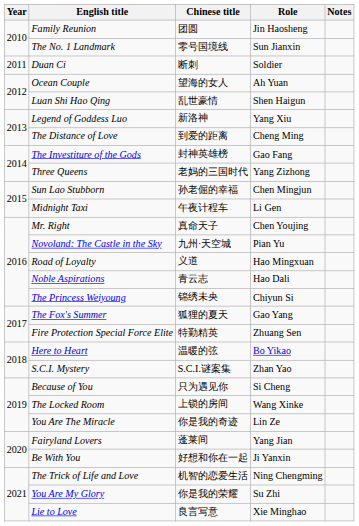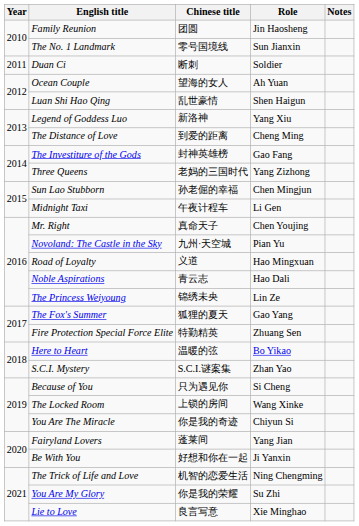 <table class="wikitable">
 <tr>
 <th>Year</th>
 <th>English title</th>
 <th>Chinese title</th>
 <th>Role</th>
 <th>Notes</th>
 </tr>
 <tr>
 <td rowspan=2>2010</td>
 <td><em>Family Reunion</em></td>
 <td>团圆</td>
 <td>Jin Haosheng</td>
 <td></td>
 </tr>
 <tr>
 <td><em>The No. 1 Landmark</em></td>
 <td>零号国境线</td>
 <td>Sun Jianxin</td>
 <td></td>
 </tr>
 <tr>
 <td>2011</td>
 <td><em>Duan Ci</em></td>
 <td>断刺</td>
 <td>Soldier</td>
 <td></td>
 </tr>
 <tr>
 <td rowspan=2>2012</td>
 <td><em>Ocean Couple</em></td>
 <td>望海的女人</td>
 <td>Ah Yuan</td>
 <td></td>
 </tr>
 <tr>
 <td><em>Luan Shi Hao Qing</em></td>
 <td>乱世豪情</td>
 <td>Shen Haigun</td>
 <td></td>
 </tr>
 <tr>
 <td rowspan=2>2013</td>
 <td><em>Legend of Goddess Luo</em></td>
 <td>新洛神</td>
 <td>Yang Xiu</td>
 <td></td>
 </tr>
 <tr>
 <td><em>The Distance of Love</em></td>
 <td>到爱的距离</td>
 <td>Cheng Ming</td>
 <td></td>
 </tr>
 <tr>
 <td rowspan=2>2014</td>
 <td><em><a href='#'>The Investiture of the Gods</a></em></td>
 <td>封神英雄榜</td>
 <td>Gao Fang</td>
 <td></td>
 </tr>
 <tr>
 <td><em>Three Queens</em></td>
 <td>老妈的三国时代</td>
 <td>Yang Zizhong</td>
 <td></td>
 </tr>
 <tr>
 <td rowspan=2>2015</td>
 <td><em>Sun Lao Stubborn</em></td>
 <td>孙老倔的幸福</td>
 <td>Chen Mingjun</td>
 <td></td>
 </tr>
 <tr>
 <td><em>Midnight Taxi</em></td>
 <td>午夜计程车</td>
 <td>Li Gen</td>
 <td></td>
 </tr>
 <tr>
 <td rowspan=5>2016</td>
 <td><em>Mr. Right</em></td>
 <td>真命天子</td>
 <td>Chen Youjing</td>
 <td></td>
 </tr>
 <tr>
 <td><em><a href='#'>Novoland: The Castle in the Sky</a></em></td>
 <td>九州·天空城</td>
 <td>Pian Yu</td>
 <td></td>
 </tr>
 <tr>
 <td><em>Road of Loyalty</em></td>
 <td>义道</td>
 <td>Hao Mingxuan</td>
 <td></td>
 </tr>
 <tr>
 <td><em><a href='#'>Noble Aspirations</a></em></td>
 <td>青云志</td>
 <td>Hao Dali</td>
 <td></td>
 </tr>
 <tr>
 <td><em><a href='#'>The Princess Weiyoung</a></em></td>
 <td>锦绣未央</td>
-<td>Chiyun Si</td>
+<td>Lin Ze</td>
 <td></td>
 </tr>
 <tr>
 <td rowspan=2>2017</td>
 <td><em><a href='#'>The Fox's Summer</a></em></td>
 <td>狐狸的夏天</td>
 <td>Gao Yang</td>
 <td></td>
 </tr>
 <tr>
 <td><em>Fire Protection Special Force Elite </em></td>
 <td>特勤精英</td>
 <td>Zhuang Sen</td>
 <td></td>
 </tr>
 <tr>
 <td rowspan=2>2018</td>
 <td><em><a href='#'>Here to Heart</a></em></td>
 <td>温暖的弦</td>
 <td><a href='#'>Bo Yikao</a></td>
 <td></td>
 </tr>
 <tr>
 <td><em>S.C.I. Mystery</em></td>
 <td>S.C.I.谜案集</td>
 <td>Zhan Yao</td>
 <td></td>
 </tr>
 <tr>
 <td rowspan=3>2019</td>
 <td><em>Because of You</em></td>
 <td>只为遇见你</td>
 <td>Si Cheng</td>
 <td></td>
 </tr>
 <tr>
 <td><em>The Locked Room </em></td>
 <td>上锁的房间</td>
 <td>Wang Xinke</td>
 <td></td>
 </tr>
 <tr>
 <td><em>You Are The Miracle</em></td>
 <td>你是我的奇迹</td>
-<td>Lin Ze</td>
+<td>Chiyun Si</td>
 <td></td>
 </tr>
 <tr>
 <td rowspan=2>2020</td>
 <td><em>Fairyland Lovers</em></td>
 <td>蓬莱间</td>
 <td>Yang Jian</td>
 <td></td>
 </tr>
 <tr>
 <td><em>Be With You</em></td>
 <td>好想和你在一起</td>
 <td>Ji Yanxin</td>
 <td></td>
 </tr>
 <tr>
 <td rowspan="3">2021</td>
 <td><em>The Trick of Life and Love</em></td>
 <td>机智的恋爱生活</td>
 <td>Ning Chengming</td>
 <td></td>
 </tr>
 <tr>
 <td><em><a href='#'>You Are My Glory</a></em></td>
 <td>你是我的荣耀</td>
 <td>Su Zhi</td>
 <td></td>
 </tr>
 <tr>
 <td><em><a href='#'>Lie to Love</a></em></td>
 <td>良言写意</td>
 <td>Xie Minghao</td>
 <td></td>
 </tr>
 </table>
